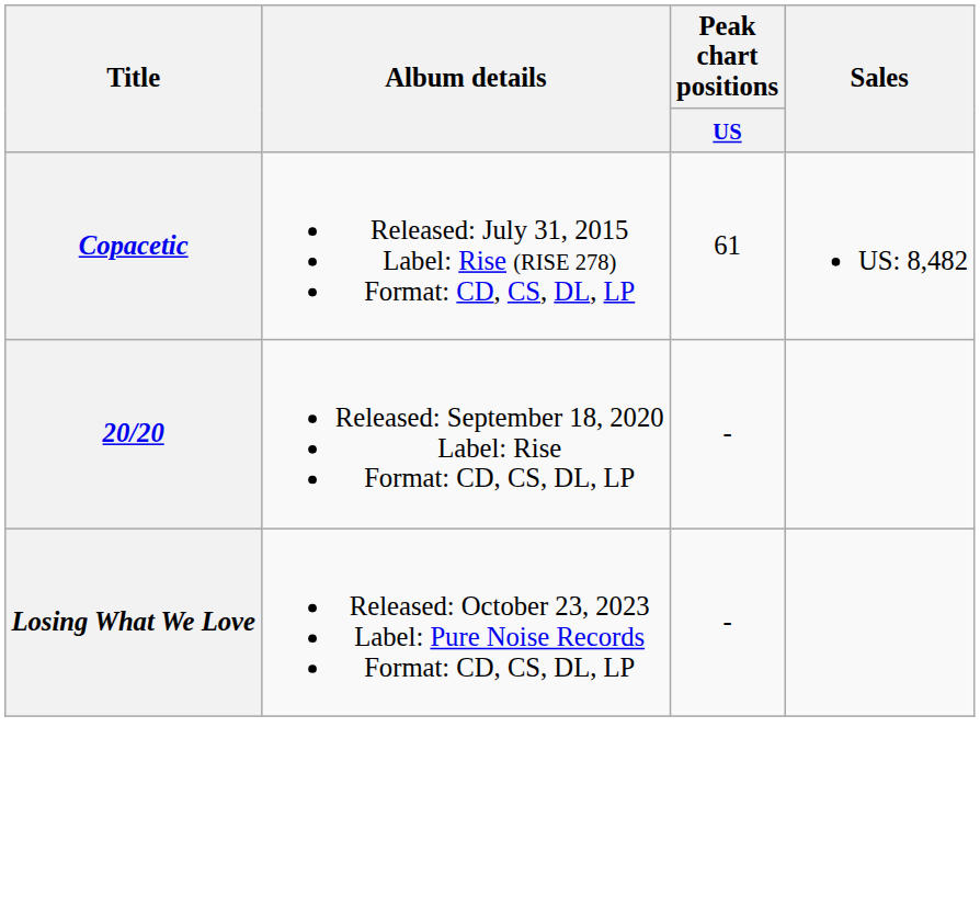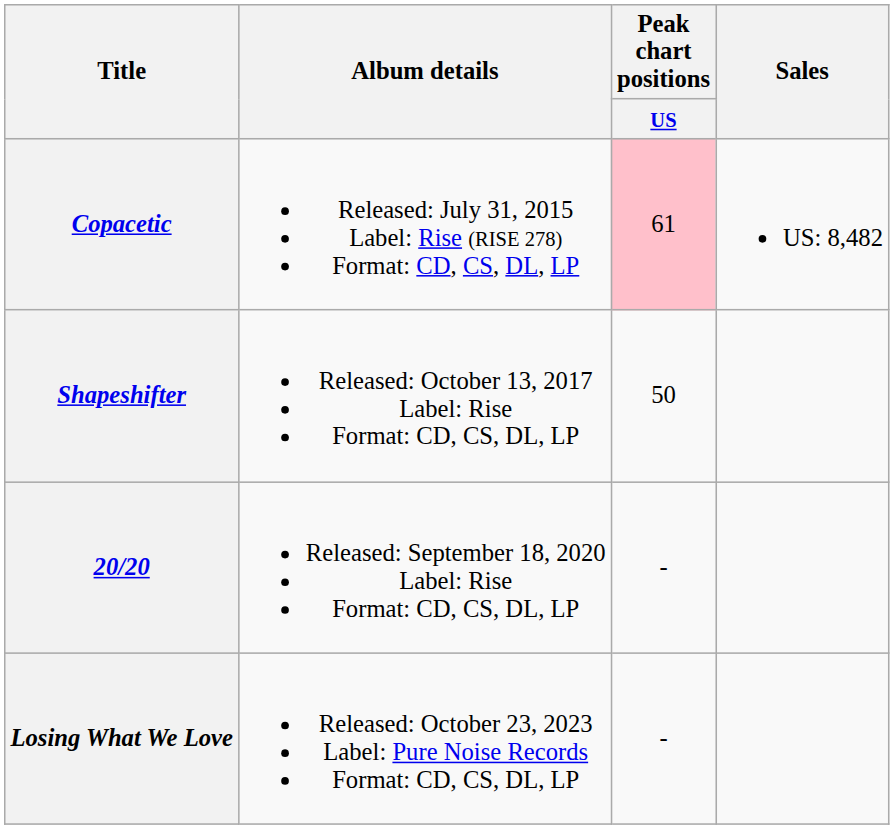 <table class="wikitable plainrowheaders" style="text-align:center;">
 <tr>
 <th scope="col" rowspan="2">Title</th>
 <th scope="col" rowspan="2">Album details</th>
 <th scope="col" colspan="1">Peak chart<br>positions</th>
 <th scope="col" rowspan="2">Sales</th>
 </tr>
 <tr>
 <th style="width:30px;"><small><a href='#'>US</a></small><br></th>
 </tr>
 <tr>
 <th scope="row"><em><a href='#'>Copacetic</a></em></th>
 <td><br><ul><li>Released: July 31, 2015</li><li>Label: <a href='#'>Rise</a> <small>(RISE 278)</small></li><li>Format: <a href='#'>CD</a>, <a href='#'>CS</a>, <a href='#'>DL</a>, <a href='#'>LP</a></li></ul></td>
-<td>61</td>
+<td style="background: pink;">61</td>
 <td><br><ul><li>US: 8,482</li></ul></td>
+</tr>
+<tr>
+<th scope="row"><em><a href='#'>Shapeshifter</a></em></th>
+<td><br><ul><li>Released: October 13, 2017</li><li>Label: Rise</li><li>Format: CD, CS, DL, LP</li></ul></td>
+<td>50</td>
+<td></td>
 </tr>
 <tr>
 <th scope="row"><em><a href='#'>20/20</a></em></th>
 <td><br><ul><li>Released: September 18, 2020</li><li>Label: Rise</li><li>Format: CD, CS, DL, LP</li></ul></td>
 <td>-</td>
 <td></td>
 </tr>
 <tr>
 <th scope="row"><em>Losing What We Love</em></th>
 <td><br><ul><li>Released: October 23, 2023</li><li>Label: <a href='#'>Pure Noise Records</a></li><li>Format: CD, CS, DL, LP</li></ul></td>
 <td>-</td>
 <td></td>
 </tr>
 </table>
